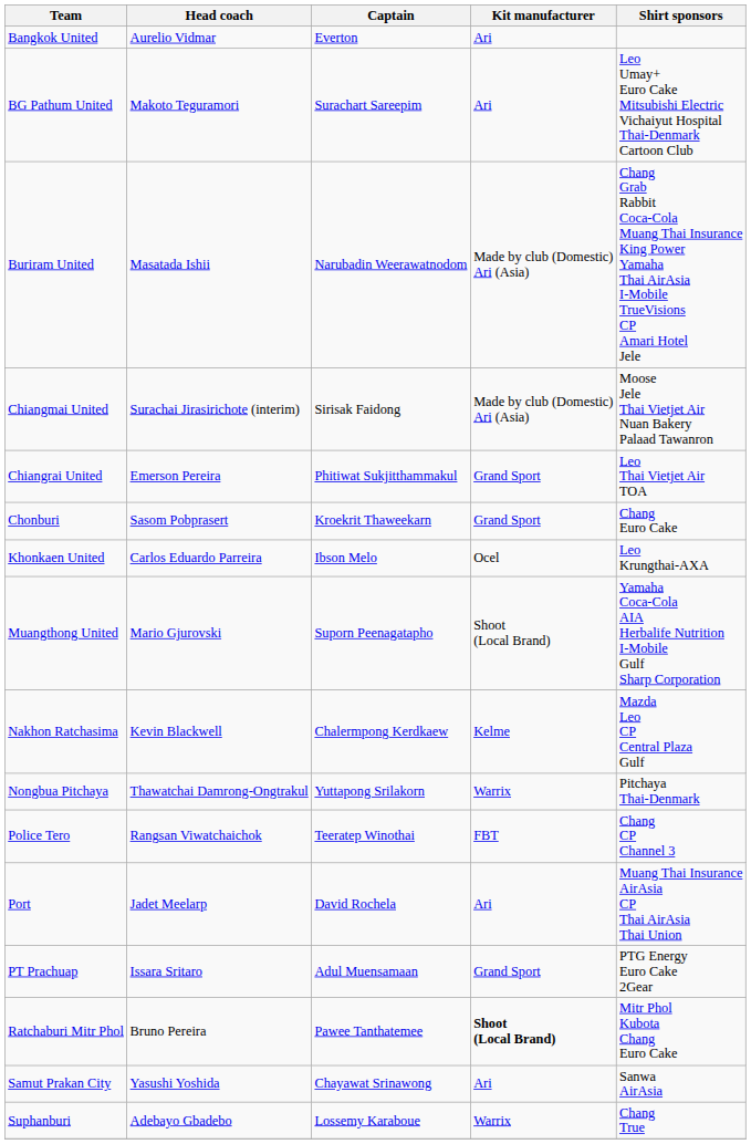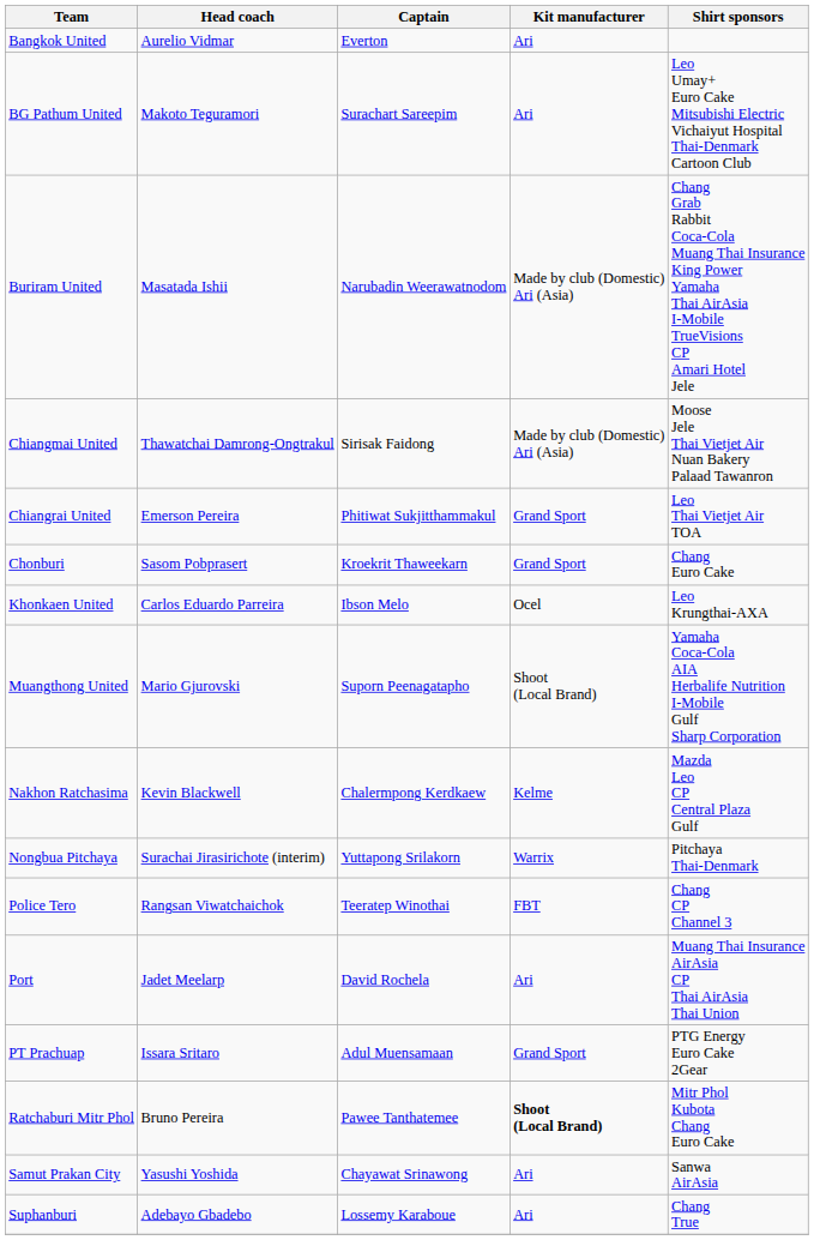 <table class="wikitable sortable" style="text-align: left;">
 <tr>
 <th>Team</th>
 <th>Head coach</th>
 <th>Captain</th>
 <th>Kit manufacturer</th>
 <th>Shirt sponsors</th>
 </tr>
 <tr>
 <td><a href='#'>Bangkok United</a></td>
 <td> <a href='#'>Aurelio Vidmar</a></td>
 <td> <a href='#'>Everton</a></td>
 <td><a href='#'>Ari</a></td>
 <td></td>
 </tr>
 <tr>
 <td><a href='#'>BG Pathum United</a></td>
 <td> <a href='#'>Makoto Teguramori</a></td>
 <td> <a href='#'>Surachart Sareepim</a></td>
 <td><a href='#'>Ari</a></td>
 <td><a href='#'>Leo</a><br>Umay+<br>Euro Cake<br><a href='#'>Mitsubishi Electric</a><br>Vichaiyut Hospital<br><a href='#'>Thai-Denmark</a><br>Cartoon Club</td>
 </tr>
 <tr>
 <td><a href='#'>Buriram United</a></td>
 <td> <a href='#'>Masatada Ishii</a></td>
 <td> <a href='#'>Narubadin Weerawatnodom</a></td>
 <td>Made by club (Domestic) <br> <a href='#'>Ari</a> (Asia)</td>
 <td><a href='#'>Chang</a><br><a href='#'>Grab</a><br>Rabbit<br><a href='#'>Coca-Cola</a><br><a href='#'>Muang Thai Insurance</a><br><a href='#'>King Power</a><br><a href='#'>Yamaha</a><br><a href='#'>Thai AirAsia</a><br><a href='#'>I-Mobile</a><br><a href='#'>TrueVisions</a><br><a href='#'>CP</a><br><a href='#'>Amari Hotel</a><br>Jele</td>
 </tr>
 <tr>
 <td><a href='#'>Chiangmai United</a></td>
-<td> <a href='#'>Surachai Jirasirichote</a> (interim)</td>
+<td> <a href='#'>Thawatchai Damrong-Ongtrakul</a></td>
 <td> Sirisak Faidong</td>
 <td>Made by club (Domestic) <br> <a href='#'>Ari</a> (Asia)</td>
 <td>Moose<br>Jele<br><a href='#'>Thai Vietjet Air</a><br>Nuan Bakery<br>Palaad Tawanron</td>
 </tr>
 <tr>
 <td><a href='#'>Chiangrai United</a></td>
 <td> <a href='#'>Emerson Pereira</a></td>
 <td> <a href='#'>Phitiwat Sukjitthammakul</a></td>
 <td><a href='#'>Grand Sport</a></td>
 <td><a href='#'>Leo</a><br><a href='#'>Thai Vietjet Air</a><br>TOA</td>
 </tr>
 <tr>
 <td><a href='#'>Chonburi</a></td>
 <td> <a href='#'>Sasom Pobprasert</a></td>
 <td> <a href='#'>Kroekrit Thaweekarn</a></td>
 <td><a href='#'>Grand Sport</a></td>
 <td><a href='#'>Chang</a><br>Euro Cake</td>
 </tr>
 <tr>
 <td><a href='#'>Khonkaen United</a></td>
 <td> <a href='#'>Carlos Eduardo Parreira</a></td>
 <td> <a href='#'>Ibson Melo</a></td>
 <td>Ocel</td>
 <td><a href='#'>Leo</a> <br>Krungthai-AXA</td>
 </tr>
 <tr>
 <td><a href='#'>Muangthong United</a></td>
 <td> <a href='#'>Mario Gjurovski</a></td>
 <td> <a href='#'>Suporn Peenagatapho</a></td>
 <td>Shoot<br>(Local Brand)</td>
 <td><a href='#'>Yamaha</a><br><a href='#'>Coca-Cola</a><br><a href='#'>AIA</a><br><a href='#'>Herbalife Nutrition</a><br><a href='#'>I-Mobile</a><br>Gulf<br><a href='#'>Sharp Corporation</a></td>
 </tr>
 <tr>
 <td><a href='#'>Nakhon Ratchasima</a></td>
 <td> <a href='#'>Kevin Blackwell</a></td>
 <td> <a href='#'>Chalermpong Kerdkaew</a></td>
 <td><a href='#'>Kelme</a></td>
 <td><a href='#'>Mazda</a><br><a href='#'>Leo</a><br><a href='#'>CP</a><br><a href='#'>Central Plaza</a><br>Gulf</td>
 </tr>
 <tr>
 <td><a href='#'>Nongbua Pitchaya</a></td>
-<td> <a href='#'>Thawatchai Damrong-Ongtrakul</a></td>
+<td> <a href='#'>Surachai Jirasirichote</a> (interim)</td>
 <td> <a href='#'>Yuttapong Srilakorn</a></td>
 <td><a href='#'>Warrix</a></td>
 <td>Pitchaya <br><a href='#'>Thai-Denmark</a></td>
 </tr>
 <tr>
 <td><a href='#'>Police Tero</a></td>
 <td> <a href='#'>Rangsan Viwatchaichok</a></td>
 <td> <a href='#'>Teeratep Winothai</a></td>
 <td><a href='#'>FBT</a></td>
 <td><a href='#'>Chang</a> <br><a href='#'>CP</a><br><a href='#'>Channel 3</a></td>
 </tr>
 <tr>
 <td><a href='#'>Port</a></td>
 <td> <a href='#'>Jadet Meelarp</a></td>
 <td> <a href='#'>David Rochela</a></td>
 <td><a href='#'>Ari</a></td>
 <td><a href='#'>Muang Thai Insurance</a><br><a href='#'>AirAsia</a><br><a href='#'>CP</a> <br><a href='#'>Thai AirAsia</a><br><a href='#'>Thai Union</a></td>
 </tr>
 <tr>
 <td><a href='#'>PT Prachuap</a></td>
 <td> <a href='#'>Issara Sritaro</a></td>
 <td> <a href='#'>Adul Muensamaan</a></td>
 <td><a href='#'>Grand Sport</a></td>
 <td>PTG Energy<br>Euro Cake<br>2Gear</td>
 </tr>
 <tr>
 <td><a href='#'>Ratchaburi Mitr Phol</a></td>
 <td>  Bruno Pereira</td>
 <td> <a href='#'>Pawee Tanthatemee</a></td>
 <td><strong>Shoot<br>(Local Brand)</strong></td>
 <td><a href='#'>Mitr Phol</a><br><a href='#'>Kubota</a><br><a href='#'>Chang</a><br>Euro Cake</td>
 </tr>
 <tr>
 <td><a href='#'>Samut Prakan City</a></td>
 <td>  <a href='#'>Yasushi Yoshida</a></td>
 <td> <a href='#'>Chayawat Srinawong</a></td>
 <td><a href='#'>Ari</a></td>
 <td>Sanwa<br><a href='#'>AirAsia</a></td>
 </tr>
 <tr>
 <td><a href='#'>Suphanburi</a></td>
 <td> <a href='#'>Adebayo Gbadebo</a></td>
 <td> <a href='#'>Lossemy Karaboue</a></td>
-<td><a href='#'>Warrix</a></td>
+<td><a href='#'>Ari</a></td>
 <td><a href='#'>Chang</a><br><a href='#'>True</a></td>
 </tr>
 <tr>
 </tr>
 </table>
